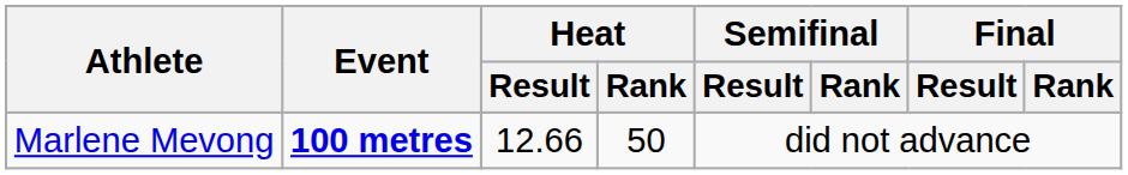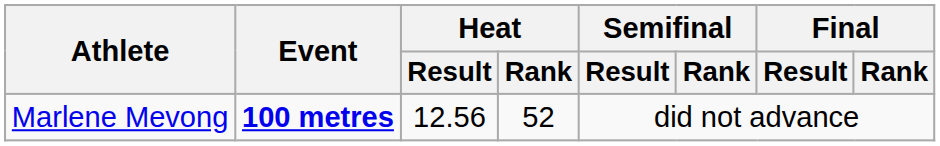 <table class="wikitable" style="font-size:90%">
 <tr>
 <th rowspan="2">Athlete</th>
 <th rowspan="2">Event</th>
 <th colspan="2">Heat</th>
 <th colspan="2">Semifinal</th>
 <th colspan="2">Final</th>
 </tr>
 <tr style="font-size:95%">
 <th>Result</th>
 <th>Rank</th>
 <th>Result</th>
 <th>Rank</th>
 <th>Result</th>
 <th>Rank</th>
 </tr>
 <tr style=text-align:center>
 <td style=text-align:left><a href='#'>Marlene Mevong</a></td>
 <td style=text-align:left><strong><a href='#'>100 metres</a></strong></td>
-<td>12.66</td>
-<td>50</td>
+<td>12.56</td>
+<td>52</td>
 <td colspan=4>did not advance</td>
 </tr>
 </table>
